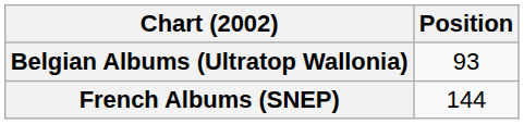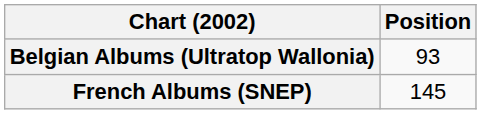 <table class="wikitable sortable plainrowheaders" style="text-align:center">
 <tr>
 <th scope="col">Chart (2002)</th>
 <th scope="col">Position</th>
 </tr>
 <tr>
 <th scope="row">Belgian Albums (Ultratop Wallonia)</th>
 <td>93</td>
 </tr>
 <tr>
 <th scope="row">French Albums (SNEP)</th>
-<td>144</td>
+<td>145</td>
 </tr>
 </table>
